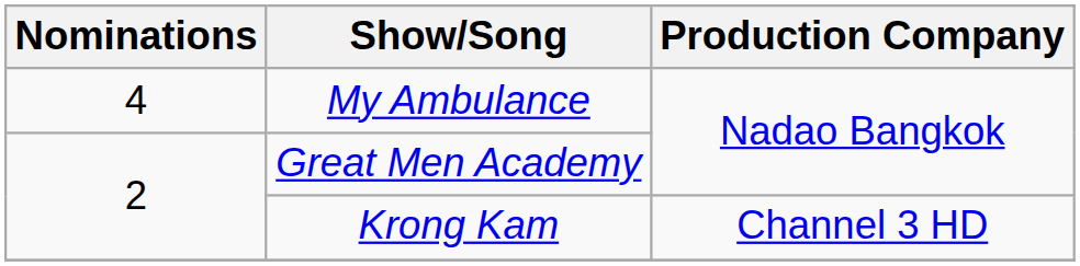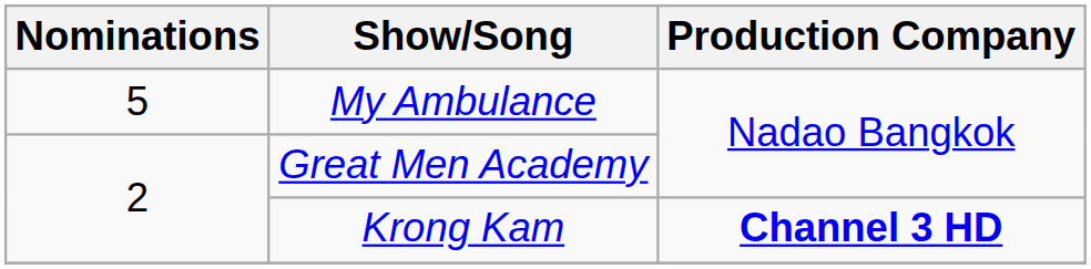 <table class="wikitable floatleft" rowspan="3" style="text-align:center;" background: #f6e39c;>
 <tr>
 <th scope="col" style="width:55px;">Nominations</th>
 <th scope="col" style="text-align:center;">Show/Song</th>
 <th scope="col" style="text-align:center;">Production Company</th>
 </tr>
 <tr>
-<td scope=row style="text-align:center">4</td>
+<td scope=row style="text-align:center">5</td>
 <td><em><a href='#'>My Ambulance</a></em></td>
 <td rowspan=2><a href='#'>Nadao Bangkok</a></td>
 </tr>
 <tr>
 <td rowspan=2 scope=row style="text-align:center">2</td>
 <td><em><a href='#'>Great Men Academy</a></em></td>
 </tr>
 <tr>
 <td><em><a href='#'>Krong Kam</a></em></td>
-<td><a href='#'>Channel 3 HD</a></td>
+<td><strong><a href='#'>Channel 3 HD</a></strong></td>
 </tr>
 <tr>
 </tr>
 </table>
